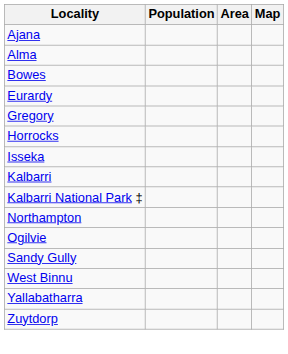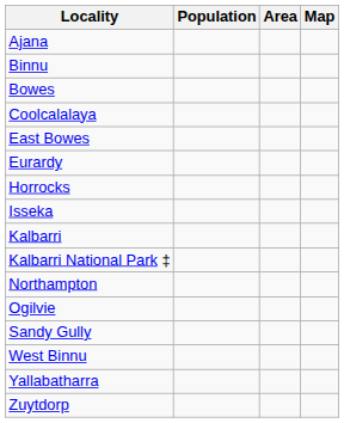 <table class="wikitable sortable">
 <tr>
 <th>Locality</th>
 <th data-sort-type=number>Population</th>
 <th data-sort-type=number>Area</th>
 <th>Map</th>
 </tr>
 <tr>
 <td><a href='#'>Ajana</a></td>
 <td></td>
 <td></td>
 <td></td>
 </tr>
 <tr>
-<td><a href='#'>Alma</a></td>
+<td><a href='#'>Binnu</a></td>
 <td></td>
 <td></td>
 <td></td>
 </tr>
 <tr>
 <td><a href='#'>Bowes</a></td>
 <td></td>
 <td></td>
 <td></td>
 </tr>
 <tr>
-<td><a href='#'>Eurardy</a></td>
+<td><a href='#'>Coolcalalaya</a></td>
 <td></td>
 <td></td>
 <td></td>
 </tr>
 <tr>
-<td><a href='#'>Gregory</a></td>
+<td><a href='#'>East Bowes</a></td>
+<td></td>
+<td></td>
+<td></td>
+</tr>
+<tr>
+<td><a href='#'>Eurardy</a></td>
 <td></td>
 <td></td>
 <td></td>
 </tr>
 <tr>
 <td><a href='#'>Horrocks</a></td>
 <td></td>
 <td></td>
 <td></td>
 </tr>
 <tr>
 <td><a href='#'>Isseka</a></td>
 <td></td>
 <td></td>
 <td></td>
 </tr>
 <tr>
 <td><a href='#'>Kalbarri</a></td>
 <td></td>
 <td></td>
 <td></td>
 </tr>
 <tr>
 <td><a href='#'>Kalbarri National Park</a> ‡</td>
 <td></td>
 <td></td>
 <td></td>
 </tr>
 <tr>
 <td><a href='#'>Northampton</a></td>
 <td></td>
 <td></td>
 <td></td>
 </tr>
 <tr>
 <td><a href='#'>Ogilvie</a></td>
 <td></td>
 <td></td>
 <td></td>
 </tr>
 <tr>
 <td><a href='#'>Sandy Gully</a></td>
 <td></td>
 <td></td>
 <td></td>
 </tr>
 <tr>
 <td><a href='#'>West Binnu</a></td>
 <td></td>
 <td></td>
 <td></td>
 </tr>
 <tr>
 <td><a href='#'>Yallabatharra</a></td>
 <td></td>
 <td></td>
 <td></td>
 </tr>
 <tr>
 <td><a href='#'>Zuytdorp</a></td>
 <td></td>
 <td></td>
 <td></td>
 </tr>
 </table>
